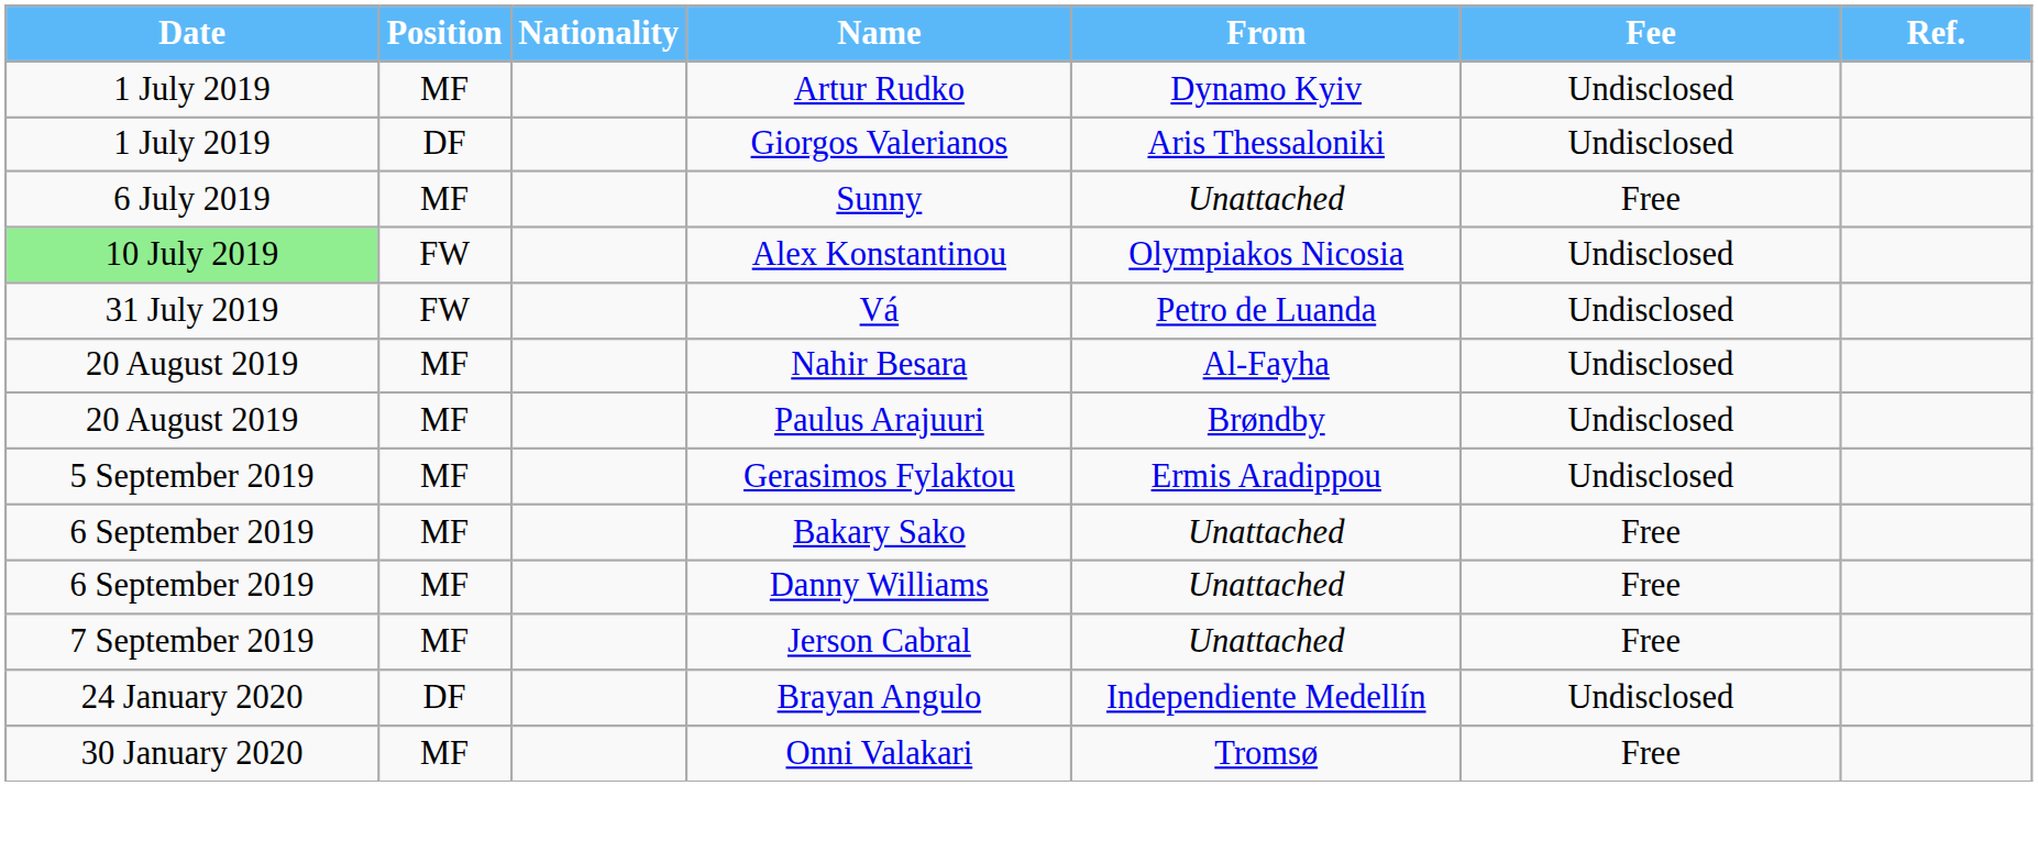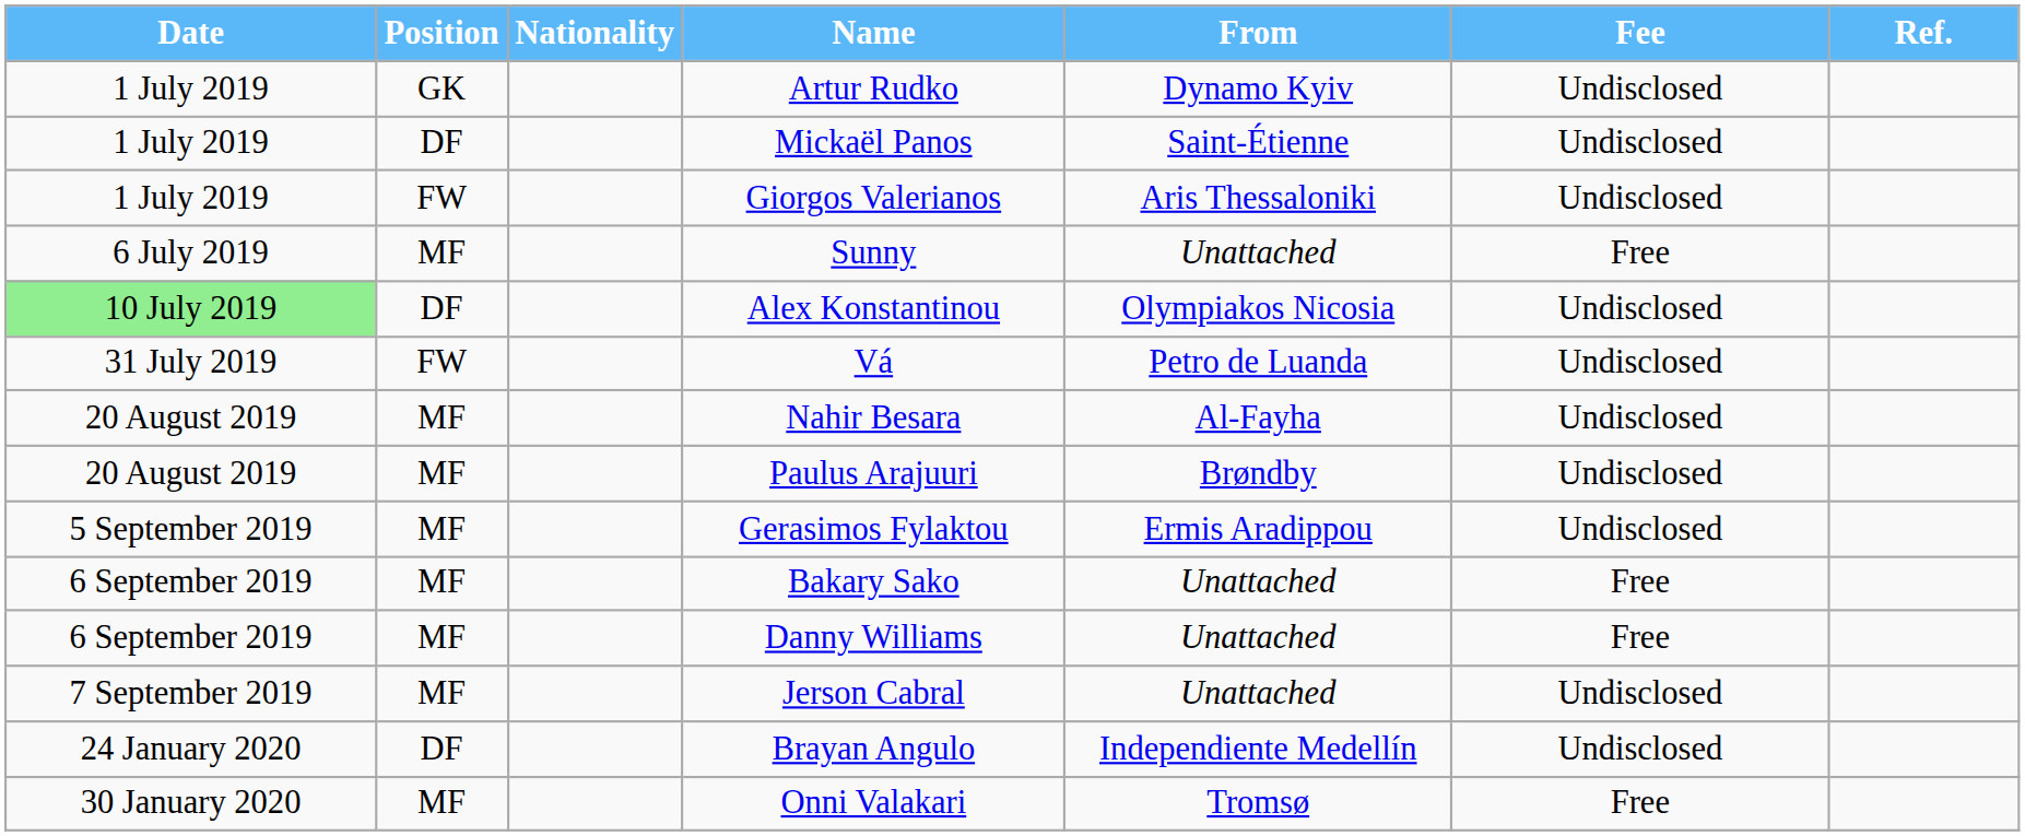 <table class="wikitable"  style="text-align:center; font-size:90%; ">
 <tr>
 <th style="background:#5BB8F8; color:white; width:200px;">Date</th>
 <th style="background:#5BB8F8; color:white; width:50px;">Position</th>
 <th style="background:#5BB8F8; color:white; width:50px;">Nationality</th>
 <th style="background:#5BB8F8; color:white; width:200px;">Name</th>
 <th style="background:#5BB8F8; color:white; width:200px;">From</th>
 <th style="background:#5BB8F8; color:white; width:200px;">Fee</th>
 <th style="background:#5BB8F8; color:white; width:100px;">Ref.</th>
 </tr>
 <tr>
 <td>1 July 2019</td>
-<td>MF</td>
+<td>GK</td>
 <td></td>
 <td><a href='#'>Artur Rudko</a></td>
 <td><a href='#'>Dynamo Kyiv</a></td>
 <td>Undisclosed</td>
 <td></td>
 </tr>
 <tr>
 <td>1 July 2019</td>
 <td>DF</td>
+<td></td>
+<td><a href='#'>Mickaël Panos</a></td>
+<td><a href='#'>Saint-Étienne</a></td>
+<td>Undisclosed</td>
+<td></td>
+</tr>
+<tr>
+<td>1 July 2019</td>
+<td>FW</td>
 <td></td>
 <td><a href='#'>Giorgos Valerianos</a></td>
 <td><a href='#'>Aris Thessaloniki</a></td>
 <td>Undisclosed</td>
 <td></td>
 </tr>
 <tr>
 <td>6 July 2019</td>
 <td>MF</td>
 <td></td>
 <td><a href='#'>Sunny</a></td>
 <td><em>Unattached</em></td>
 <td>Free</td>
 <td></td>
 </tr>
 <tr>
 <td style="background: lightgreen;">10 July 2019</td>
-<td>FW</td>
+<td>DF</td>
 <td></td>
 <td><a href='#'>Alex Konstantinou</a></td>
 <td><a href='#'>Olympiakos Nicosia</a></td>
 <td>Undisclosed</td>
 <td></td>
 </tr>
 <tr>
 <td>31 July 2019</td>
 <td>FW</td>
 <td></td>
 <td><a href='#'>Vá</a></td>
 <td><a href='#'>Petro de Luanda</a></td>
 <td>Undisclosed</td>
 <td></td>
 </tr>
 <tr>
 <td>20 August 2019</td>
 <td>MF</td>
 <td></td>
 <td><a href='#'>Nahir Besara</a></td>
 <td><a href='#'>Al-Fayha</a></td>
 <td>Undisclosed</td>
 <td></td>
 </tr>
 <tr>
 <td>20 August 2019</td>
 <td>MF</td>
 <td></td>
 <td><a href='#'>Paulus Arajuuri</a></td>
 <td><a href='#'>Brøndby</a></td>
 <td>Undisclosed</td>
 <td></td>
 </tr>
 <tr>
 <td>5 September 2019</td>
 <td>MF</td>
 <td></td>
 <td><a href='#'>Gerasimos Fylaktou</a></td>
 <td><a href='#'>Ermis Aradippou</a></td>
 <td>Undisclosed</td>
 <td></td>
 </tr>
 <tr>
 <td>6 September 2019</td>
 <td>MF</td>
 <td></td>
 <td><a href='#'>Bakary Sako</a></td>
 <td><em>Unattached</em></td>
 <td>Free</td>
 <td></td>
 </tr>
 <tr>
 <td>6 September 2019</td>
 <td>MF</td>
 <td></td>
 <td><a href='#'>Danny Williams</a></td>
 <td><em>Unattached</em></td>
 <td>Free</td>
 <td></td>
 </tr>
 <tr>
 <td>7 September 2019</td>
 <td>MF</td>
 <td></td>
 <td><a href='#'>Jerson Cabral</a></td>
 <td><em>Unattached</em></td>
-<td>Free</td>
+<td>Undisclosed</td>
 <td></td>
 </tr>
 <tr>
 <td>24 January 2020</td>
 <td>DF</td>
 <td></td>
 <td><a href='#'>Brayan Angulo</a></td>
 <td><a href='#'>Independiente Medellín</a></td>
 <td>Undisclosed</td>
 <td></td>
 </tr>
 <tr>
 <td>30 January 2020</td>
 <td>MF</td>
 <td></td>
 <td><a href='#'>Onni Valakari</a></td>
 <td><a href='#'>Tromsø</a></td>
 <td>Free</td>
 <td></td>
 </tr>
 </table>
